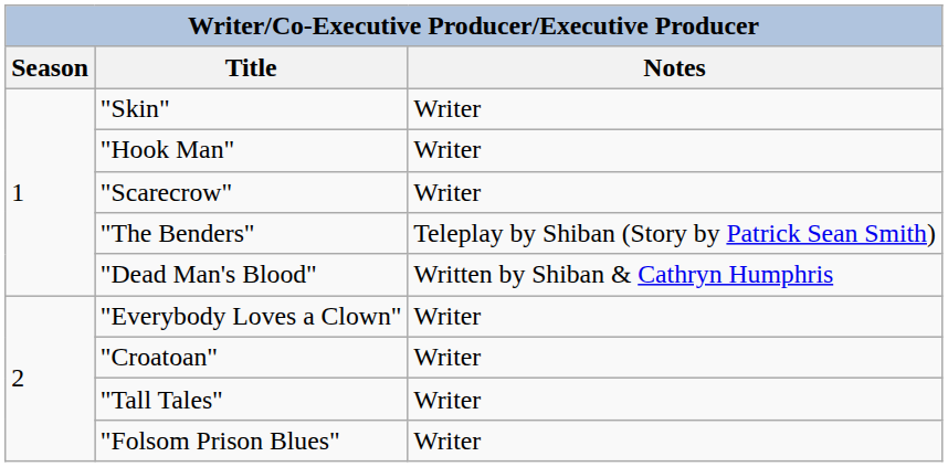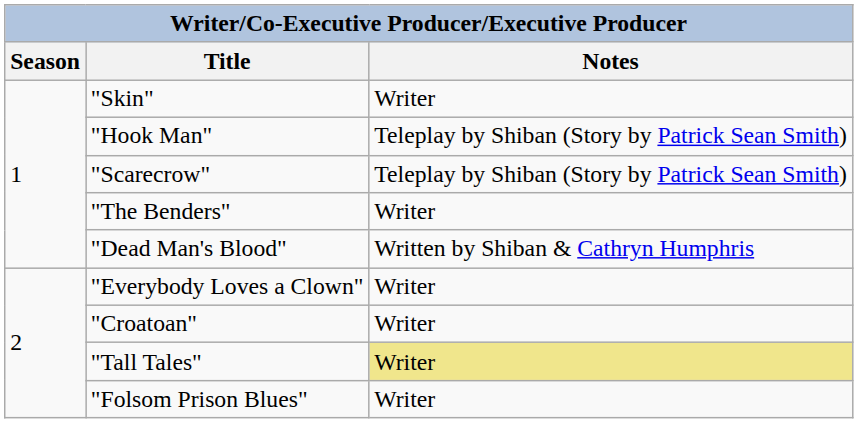 <table class="wikitable" style="font-size: 100%;">
 <tr>
 <th colspan="3" style=" background: LightSteelBlue;">Writer/Co-Executive Producer/Executive Producer</th>
 </tr>
 <tr>
 <th>Season</th>
 <th>Title</th>
 <th>Notes</th>
 </tr>
 <tr>
 <td style= align="center" rowspan="5">1</td>
 <td>"Skin"</td>
 <td>Writer</td>
 </tr>
 <tr>
 <td>"Hook Man"</td>
-<td>Writer</td>
+<td>Teleplay by Shiban (Story by <a href='#'>Patrick Sean Smith</a>)</td>
 </tr>
 <tr>
 <td>"Scarecrow"</td>
-<td>Writer</td>
+<td>Teleplay by Shiban (Story by <a href='#'>Patrick Sean Smith</a>)</td>
 </tr>
 <tr>
 <td>"The Benders"</td>
-<td>Teleplay by Shiban (Story by <a href='#'>Patrick Sean Smith</a>)</td>
+<td>Writer</td>
 </tr>
 <tr>
 <td>"Dead Man's Blood"</td>
 <td>Written by Shiban & <a href='#'>Cathryn Humphris</a></td>
 </tr>
 <tr>
 <td style= align="center" rowspan="4">2</td>
 <td>"Everybody Loves a Clown"</td>
 <td>Writer</td>
 </tr>
 <tr>
 <td>"Croatoan"</td>
 <td>Writer</td>
 </tr>
 <tr>
 <td>"Tall Tales"</td>
-<td>Writer</td>
+<td style="background: khaki;">Writer</td>
 </tr>
 <tr>
 <td>"Folsom Prison Blues"</td>
 <td>Writer</td>
 </tr>
 </table>
